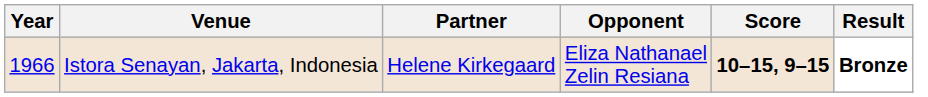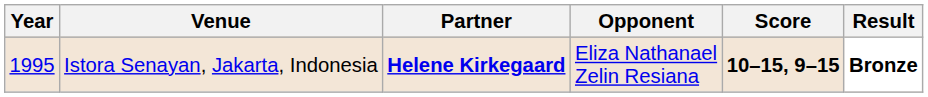 <table class="sortable wikitable" style="font-size: 90%;">
 <tr>
 <th>Year</th>
 <th>Venue</th>
 <th>Partner</th>
 <th>Opponent</th>
 <th>Score</th>
 <th>Result</th>
 </tr>
 <tr style="background:#F3E6D7">
-<td align="center"><a href='#'>1966</a></td>
+<td align="center"><a href='#'>1995</a></td>
 <td align="left"><a href='#'>Istora Senayan</a>, <a href='#'>Jakarta</a>, Indonesia</td>
-<td align="left"> <a href='#'>Helene Kirkegaard</a></td>
+<td align="left"><strong> <a href='#'>Helene Kirkegaard</a></strong></td>
 <td align="left"> <a href='#'>Eliza Nathanael</a> <br>  <a href='#'>Zelin Resiana</a></td>
 <td align="left"><strong>10–15, 9–15</strong></td>
 <td style="text-align:left; background:white"> <strong>Bronze</strong></td>
 </tr>
 </table>
